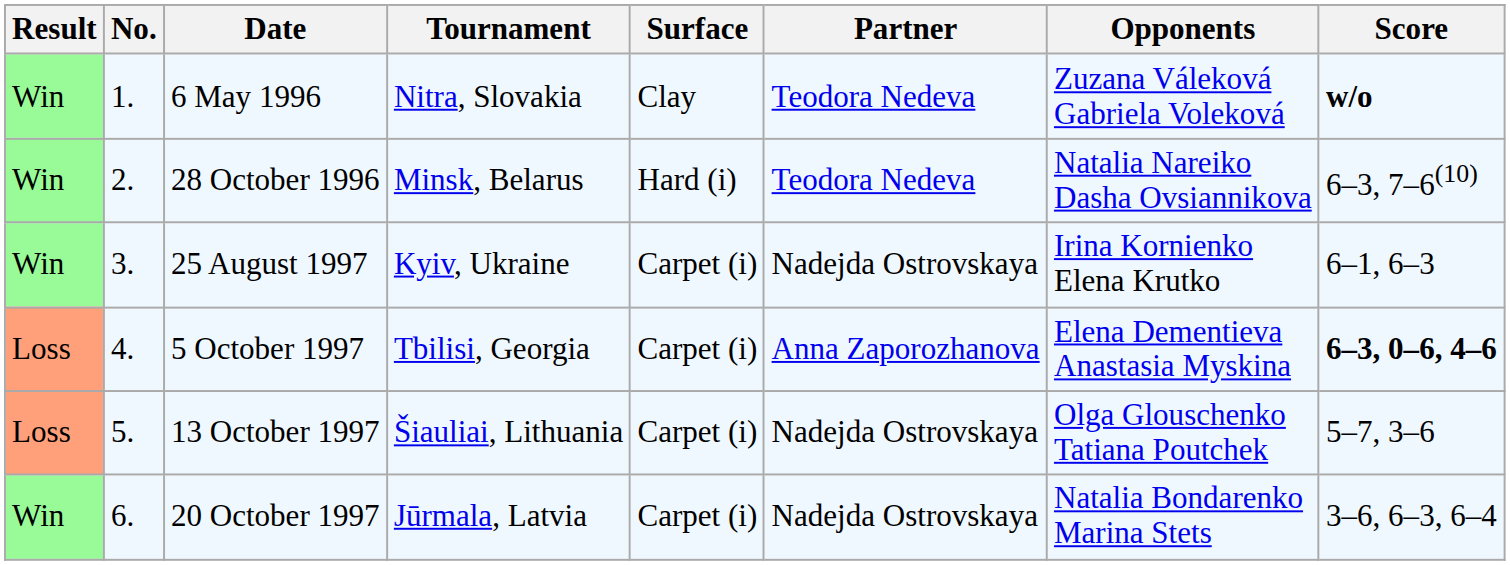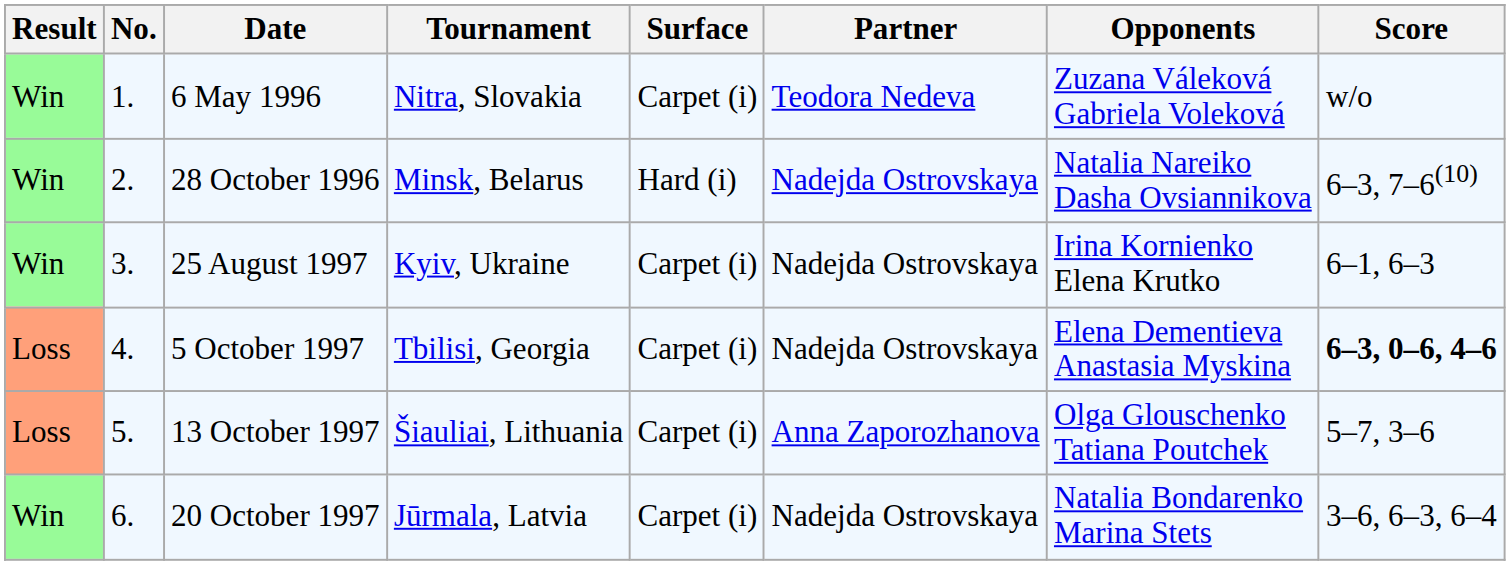 <table class="wikitable">
 <tr>
 <th>Result</th>
 <th>No.</th>
 <th>Date</th>
 <th>Tournament</th>
 <th>Surface</th>
 <th>Partner</th>
 <th>Opponents</th>
 <th>Score</th>
 </tr>
 <tr style="background:#f0f8ff;">
 <td style="background:#98fb98;">Win</td>
 <td>1.</td>
 <td>6 May 1996</td>
 <td><a href='#'>Nitra</a>, Slovakia</td>
-<td>Clay</td>
+<td>Carpet (i)</td>
 <td> <a href='#'>Teodora Nedeva</a></td>
 <td> <a href='#'>Zuzana Váleková</a> <br>  <a href='#'>Gabriela Voleková</a></td>
-<td><strong>w/o</strong></td>
+<td>w/o</td>
 </tr>
 <tr style="background:#f0f8ff;">
 <td style="background:#98fb98;">Win</td>
 <td>2.</td>
 <td>28 October 1996</td>
 <td><a href='#'>Minsk</a>, Belarus</td>
 <td>Hard (i)</td>
-<td> <a href='#'>Teodora Nedeva</a></td>
+<td> <a href='#'>Nadejda Ostrovskaya</a></td>
 <td> <a href='#'>Natalia Nareiko</a> <br>  <a href='#'>Dasha Ovsiannikova</a></td>
 <td>6–3, 7–6<sup>(10)</sup></td>
 </tr>
 <tr style="background:#f0f8ff;">
 <td style="background:#98fb98;">Win</td>
 <td>3.</td>
 <td>25 August 1997</td>
 <td><a href='#'>Kyiv</a>, Ukraine</td>
 <td>Carpet (i)</td>
 <td> Nadejda Ostrovskaya</td>
 <td> <a href='#'>Irina Kornienko</a> <br>  Elena Krutko</td>
 <td>6–1, 6–3</td>
 </tr>
 <tr bgcolor=f0f8ff>
 <td style="background:#ffa07a;">Loss</td>
 <td>4.</td>
 <td>5 October 1997</td>
 <td><a href='#'>Tbilisi</a>, Georgia</td>
 <td>Carpet (i)</td>
-<td> <a href='#'>Anna Zaporozhanova</a></td>
+<td> Nadejda Ostrovskaya</td>
 <td> <a href='#'>Elena Dementieva</a> <br>  <a href='#'>Anastasia Myskina</a></td>
 <td><strong>6–3, 0–6, 4–6</strong></td>
 </tr>
 <tr style="background:#f0f8ff;">
 <td style="background:#ffa07a;">Loss</td>
 <td>5.</td>
 <td>13 October 1997</td>
 <td><a href='#'>Šiauliai</a>, Lithuania</td>
 <td>Carpet (i)</td>
-<td> Nadejda Ostrovskaya</td>
+<td> <a href='#'>Anna Zaporozhanova</a></td>
 <td> <a href='#'>Olga Glouschenko</a> <br>  <a href='#'>Tatiana Poutchek</a></td>
 <td>5–7, 3–6</td>
 </tr>
 <tr style="background:#f0f8ff;">
 <td style="background:#98fb98;">Win</td>
 <td>6.</td>
 <td>20 October 1997</td>
 <td><a href='#'>Jūrmala</a>, Latvia</td>
 <td>Carpet (i)</td>
 <td> Nadejda Ostrovskaya</td>
 <td> <a href='#'>Natalia Bondarenko</a> <br>  <a href='#'>Marina Stets</a></td>
 <td>3–6, 6–3, 6–4</td>
 </tr>
 </table>
